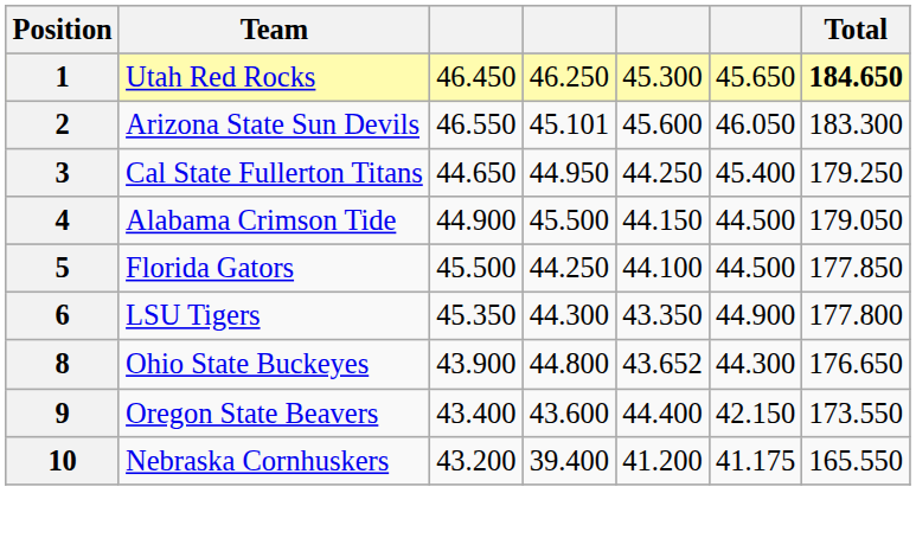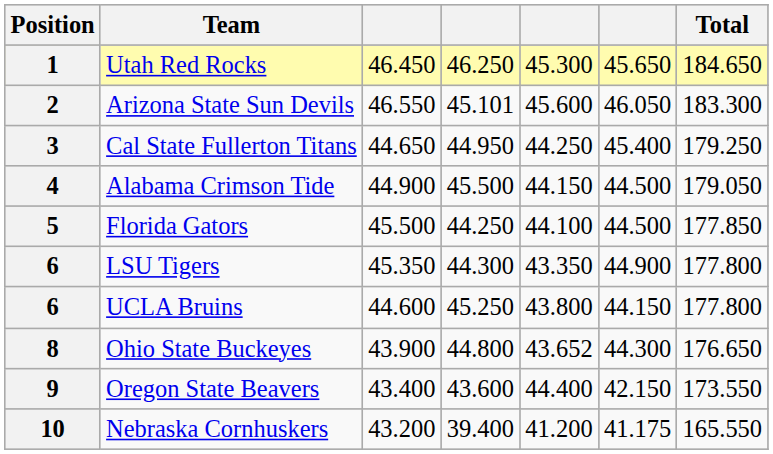 <table class="wikitable sortable" style="text-align:center; font-size:95%">
 <tr>
 <th scope=col>Position</th>
 <th scope=col>Team</th>
 <th scope=col></th>
 <th scope=col></th>
 <th scope=col></th>
 <th scope=col></th>
 <th scope=col>Total</th>
 </tr>
 <tr bgcolor=fffcaf>
 <th scope=row>1</th>
 <td align=left><a href='#'>Utah Red Rocks</a></td>
 <td>46.450</td>
 <td>46.250</td>
 <td>45.300</td>
 <td>45.650</td>
-<td><strong>184.650</strong></td>
+<td>184.650</td>
 </tr>
 <tr>
 <th scope=row>2</th>
 <td align=left><a href='#'>Arizona State Sun Devils</a></td>
 <td>46.550</td>
 <td>45.101</td>
 <td>45.600</td>
 <td>46.050</td>
 <td>183.300</td>
 </tr>
 <tr>
 <th scope=row>3</th>
 <td align=left><a href='#'>Cal State Fullerton Titans</a></td>
 <td>44.650</td>
 <td>44.950</td>
 <td>44.250</td>
 <td>45.400</td>
 <td>179.250</td>
 </tr>
 <tr>
 <th scope=row>4</th>
 <td align=left><a href='#'>Alabama Crimson Tide</a></td>
 <td>44.900</td>
 <td>45.500</td>
 <td>44.150</td>
 <td>44.500</td>
 <td>179.050</td>
 </tr>
 <tr>
 <th scope=row>5</th>
 <td align=left><a href='#'>Florida Gators</a></td>
 <td>45.500</td>
 <td>44.250</td>
 <td>44.100</td>
 <td>44.500</td>
 <td>177.850</td>
 </tr>
 <tr>
 <th scope=row>6</th>
 <td align=left><a href='#'>LSU Tigers</a></td>
 <td>45.350</td>
 <td>44.300</td>
 <td>43.350</td>
 <td>44.900</td>
 <td>177.800</td>
 </tr>
 <tr>
+<th scope=row>6</th>
+<td align=left><a href='#'>UCLA Bruins</a></td>
+<td>44.600</td>
+<td>45.250</td>
+<td>43.800</td>
+<td>44.150</td>
+<td>177.800</td>
+</tr>
+<tr>
 <th scope=row>8</th>
 <td align=left><a href='#'>Ohio State Buckeyes</a></td>
 <td>43.900</td>
 <td>44.800</td>
 <td>43.652</td>
 <td>44.300</td>
 <td>176.650</td>
 </tr>
 <tr>
 <th scope=row>9</th>
 <td align=left><a href='#'>Oregon State Beavers</a></td>
 <td>43.400</td>
 <td>43.600</td>
 <td>44.400</td>
 <td>42.150</td>
 <td>173.550</td>
 </tr>
 <tr>
 <th scope=row>10</th>
 <td align=left><a href='#'>Nebraska Cornhuskers</a></td>
 <td>43.200</td>
 <td>39.400</td>
 <td>41.200</td>
 <td>41.175</td>
 <td>165.550</td>
 </tr>
 </table>
